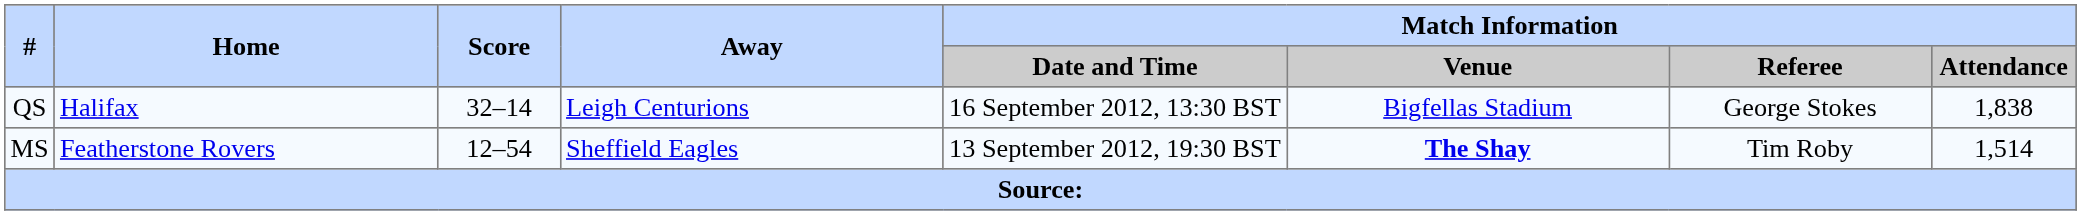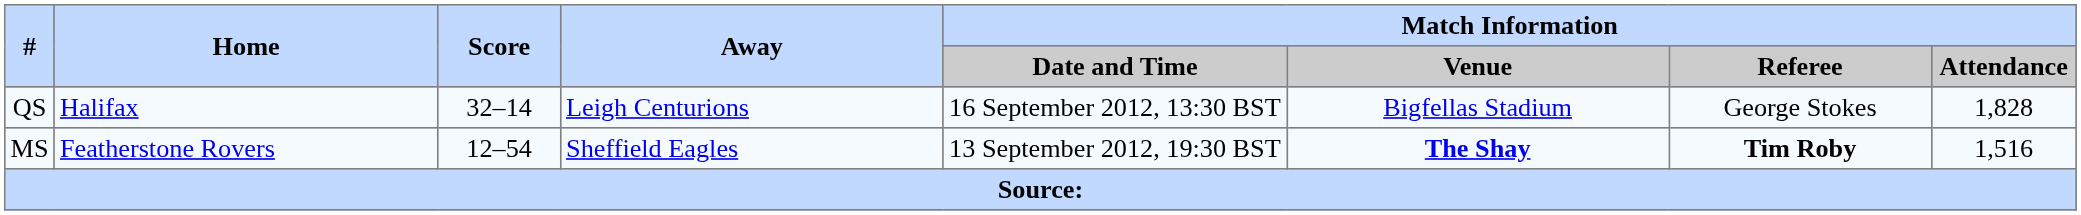 <table border=1 style="border-collapse:collapse; text-align:center;" cellpadding=3 cellspacing=0 width=100%>
 <tr bgcolor=#C1D8FF>
 <th rowspan=2>#</th>
 <th rowspan=2 width=19%>Home</th>
 <th rowspan=2 width=6%>Score</th>
 <th rowspan=2 width=19%>Away</th>
 <th colspan=6>Match Information</th>
 </tr>
 <tr bgcolor=#CCCCCC>
 <th width=17%>Date and Time</th>
 <th width=19%>Venue</th>
 <th width=13%>Referee</th>
 <th width=7%>Attendance</th>
 </tr>
 <tr bgcolor=#F5FAFF>
 <td>QS</td>
 <td align=left> <a href='#'>Halifax</a></td>
 <td>32–14</td>
 <td align=left> <a href='#'>Leigh Centurions</a></td>
 <td>16 September 2012, 13:30 BST</td>
 <td><a href='#'>Bigfellas Stadium</a></td>
 <td>George Stokes</td>
-<td>1,838</td>
+<td>1,828</td>
 </tr>
 <tr bgcolor=#F5FAFF>
 <td>MS</td>
 <td align=left> <a href='#'>Featherstone Rovers</a></td>
 <td>12–54</td>
 <td align=left> <a href='#'>Sheffield Eagles</a></td>
 <td>13 September 2012, 19:30 BST</td>
 <td><strong><a href='#'>The Shay</a></strong></td>
-<td>Tim Roby</td>
-<td>1,514</td>
+<td><strong>Tim Roby</strong></td>
+<td>1,516</td>
 </tr>
 <tr bgcolor=#C1D8FF>
 <th colspan="10">Source:</th>
 </tr>
 </table>
